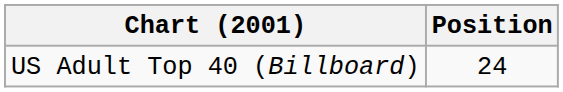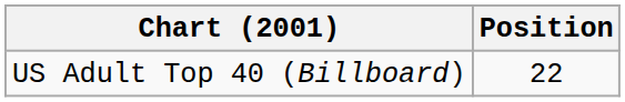 <table class="wikitable">
 <tr>
 <th>Chart (2001)</th>
 <th>Position</th>
 </tr>
 <tr>
 <td>US Adult Top 40 (<em>Billboard</em>)</td>
-<td align="center">24</td>
+<td align="center">22</td>
 </tr>
 </table>
